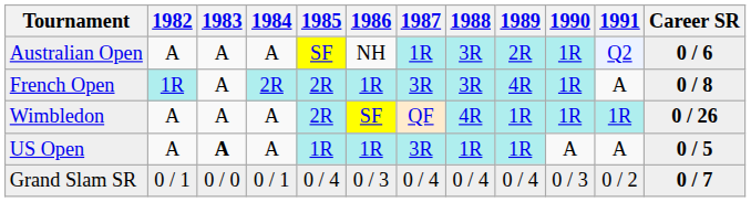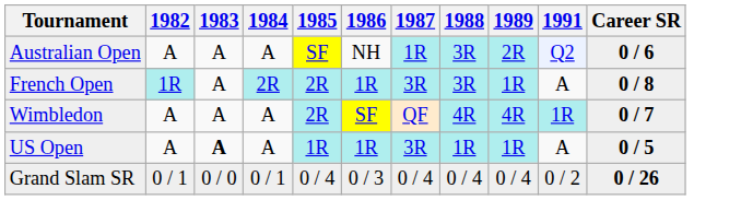 <table class="wikitable">
 <tr>
 <th>Tournament</th>
 <th><a href='#'>1982</a></th>
 <th><a href='#'>1983</a></th>
 <th><a href='#'>1984</a></th>
 <th><a href='#'>1985</a></th>
 <th><a href='#'>1986</a></th>
 <th><a href='#'>1987</a></th>
 <th><a href='#'>1988</a></th>
 <th><a href='#'>1989</a></th>
-<th><a href='#'>1990</a></th>
 <th><a href='#'>1991</a></th>
 <th>Career SR</th>
 </tr>
 <tr>
 <td style="background:#EFEFEF;"><a href='#'>Australian Open</a></td>
 <td align="center">A</td>
 <td align="center">A</td>
 <td align="center">A</td>
 <td align="center" style="background:yellow;"><a href='#'>SF</a></td>
 <td align="center">NH</td>
 <td align="center" style="background:#afeeee;"><a href='#'>1R</a></td>
 <td align="center" style="background:#afeeee;"><a href='#'>3R</a></td>
 <td align="center" style="background:#afeeee;"><a href='#'>2R</a></td>
-<td align="center" style="background:#afeeee;"><a href='#'>1R</a></td>
 <td align="center" style="background:#ecf2ff;"><a href='#'>Q2</a></td>
 <td align="center" style="background:#EFEFEF;"><strong>0 / 6</strong></td>
 </tr>
 <tr>
 <td style="background:#EFEFEF;"><a href='#'>French Open</a></td>
 <td align="center" style="background:#afeeee;"><a href='#'>1R</a></td>
 <td align="center">A</td>
 <td align="center" style="background:#afeeee;"><a href='#'>2R</a></td>
 <td align="center" style="background:#afeeee;"><a href='#'>2R</a></td>
 <td align="center" style="background:#afeeee;"><a href='#'>1R</a></td>
 <td align="center" style="background:#afeeee;"><a href='#'>3R</a></td>
 <td align="center" style="background:#afeeee;"><a href='#'>3R</a></td>
-<td align="center" style="background:#afeeee;"><a href='#'>4R</a></td>
 <td align="center" style="background:#afeeee;"><a href='#'>1R</a></td>
 <td align="center">A</td>
 <td align="center" style="background:#EFEFEF;"><strong>0 / 8</strong></td>
 </tr>
 <tr>
 <td style="background:#EFEFEF;"><a href='#'>Wimbledon</a></td>
 <td align="center">A</td>
 <td align="center">A</td>
 <td align="center">A</td>
 <td align="center" style="background:#afeeee;"><a href='#'>2R</a></td>
 <td align="center" style="background:yellow;"><a href='#'>SF</a></td>
 <td align="center" style="background:#ffebcd;"><a href='#'>QF</a></td>
 <td align="center" style="background:#afeeee;"><a href='#'>4R</a></td>
+<td align="center" style="background:#afeeee;"><a href='#'>4R</a></td>
 <td align="center" style="background:#afeeee;"><a href='#'>1R</a></td>
-<td align="center" style="background:#afeeee;"><a href='#'>1R</a></td>
-<td align="center" style="background:#afeeee;"><a href='#'>1R</a></td>
-<td align="center" style="background:#EFEFEF;"><strong>0 / 26</strong></td>
+<td align="center" style="background:#EFEFEF;"><strong>0 / 7</strong></td>
 </tr>
 <tr>
 <td style="background:#EFEFEF;"><a href='#'>US Open</a></td>
 <td align="center">A</td>
 <td align="center"><strong>A</strong></td>
 <td align="center">A</td>
 <td align="center" style="background:#afeeee;"><a href='#'>1R</a></td>
 <td align="center" style="background:#afeeee;"><a href='#'>1R</a></td>
 <td align="center" style="background:#afeeee;"><a href='#'>3R</a></td>
 <td align="center" style="background:#afeeee;"><a href='#'>1R</a></td>
 <td align="center" style="background:#afeeee;"><a href='#'>1R</a></td>
-<td align="center">A</td>
 <td align="center">A</td>
 <td align="center" style="background:#EFEFEF;"><strong>0 / 5</strong></td>
 </tr>
 <tr>
 <td style="background:#EFEFEF;">Grand Slam SR</td>
 <td align="center" style="background:#EFEFEF;">0 / 1</td>
 <td align="center" style="background:#EFEFEF;">0 / 0</td>
 <td align="center" style="background:#EFEFEF;">0 / 1</td>
 <td align="center" style="background:#EFEFEF;">0 / 4</td>
 <td align="center" style="background:#EFEFEF;">0 / 3</td>
 <td align="center" style="background:#EFEFEF;">0 / 4</td>
 <td align="center" style="background:#EFEFEF;">0 / 4</td>
 <td align="center" style="background:#EFEFEF;">0 / 4</td>
-<td align="center" style="background:#EFEFEF;">0 / 3</td>
 <td align="center" style="background:#EFEFEF;">0 / 2</td>
-<td align="center" style="background:#EFEFEF;"><strong>0 / 7</strong></td>
+<td align="center" style="background:#EFEFEF;"><strong>0 / 26</strong></td>
 </tr>
 </table>
